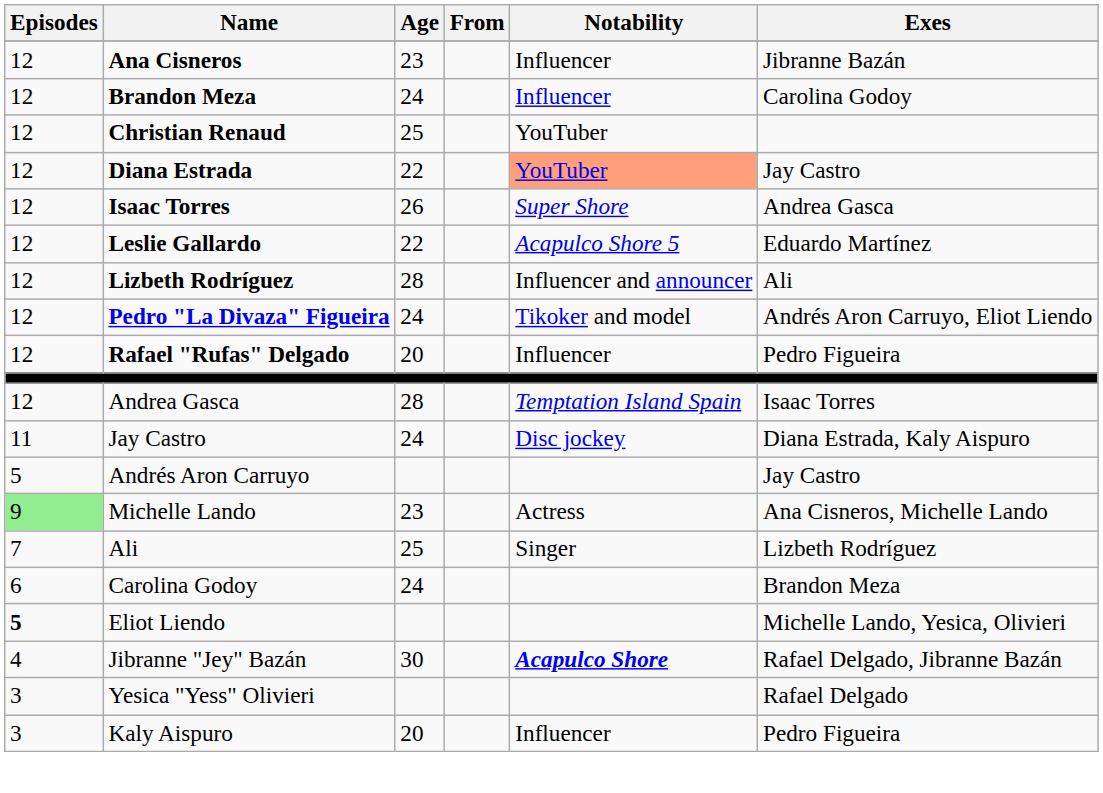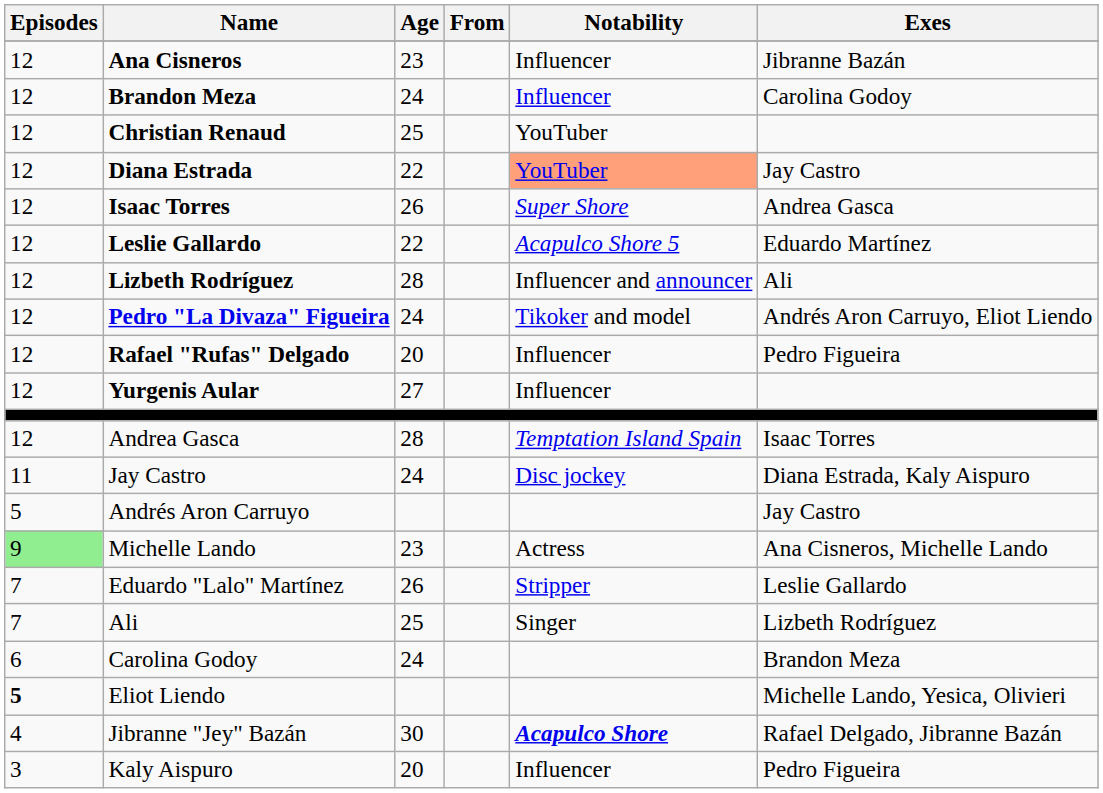 <table class="wikitable sortable">
 <tr>
 <th>Episodes</th>
 <th>Name</th>
 <th>Age</th>
 <th>From</th>
 <th>Notability</th>
 <th>Exes</th>
 </tr>
 <tr>
 </tr>
 <tr>
 <td>12</td>
 <td><strong>Ana Cisneros</strong></td>
 <td>23</td>
 <td></td>
 <td>Influencer</td>
 <td>Jibranne Bazán</td>
 </tr>
 <tr>
 <td>12</td>
 <td><strong>Brandon Meza</strong></td>
 <td>24</td>
 <td></td>
 <td><a href='#'>Influencer</a></td>
 <td>Carolina Godoy</td>
 </tr>
 <tr>
 <td>12</td>
 <td><strong>Christian Renaud</strong></td>
 <td>25</td>
 <td></td>
 <td>YouTuber</td>
 <td></td>
 </tr>
 <tr>
 <td>12</td>
 <td><strong>Diana Estrada</strong></td>
 <td>22</td>
 <td></td>
 <td style="background: lightsalmon;"><a href='#'>YouTuber</a></td>
 <td>Jay Castro</td>
 </tr>
 <tr>
 <td>12</td>
 <td><strong>Isaac Torres</strong></td>
 <td>26</td>
 <td></td>
 <td><em><a href='#'>Super Shore</a></em></td>
 <td>Andrea Gasca</td>
 </tr>
 <tr>
 <td>12</td>
 <td><strong>Leslie Gallardo</strong></td>
 <td>22</td>
 <td></td>
 <td><em><a href='#'>Acapulco Shore 5</a></em></td>
 <td>Eduardo Martínez</td>
 </tr>
 <tr>
 <td>12</td>
 <td><strong>Lizbeth Rodríguez</strong></td>
 <td>28</td>
 <td></td>
 <td>Influencer and <a href='#'>announcer</a></td>
 <td>Ali</td>
 </tr>
 <tr>
 <td>12</td>
 <td><strong><a href='#'>Pedro "La Divaza" Figueira</a></strong></td>
 <td>24</td>
 <td></td>
 <td><a href='#'>Tikoker</a> and model</td>
 <td>Andrés Aron Carruyo, Eliot Liendo</td>
 </tr>
 <tr>
 <td>12</td>
 <td><strong>Rafael "Rufas" Delgado</strong></td>
 <td>20</td>
 <td></td>
 <td>Influencer</td>
 <td>Pedro Figueira</td>
 </tr>
 <tr>
+<td>12</td>
+<td><strong>Yurgenis Aular</strong></td>
+<td>27</td>
+<td></td>
+<td>Influencer</td>
+<td></td>
+</tr>
+<tr>
 <th colspan="6" style="background:#000000;"></th>
 </tr>
 <tr>
 <td>12</td>
 <td>Andrea Gasca</td>
 <td>28</td>
 <td></td>
 <td><em><a href='#'>Temptation Island Spain</a></em></td>
 <td>Isaac Torres</td>
 </tr>
 <tr>
 <td>11</td>
 <td>Jay Castro</td>
 <td>24</td>
 <td></td>
 <td><a href='#'>Disc jockey</a></td>
 <td>Diana Estrada, Kaly Aispuro</td>
 </tr>
 <tr>
 <td>5</td>
 <td>Andrés Aron Carruyo</td>
 <td></td>
 <td></td>
 <td></td>
 <td>Jay Castro</td>
 </tr>
 <tr>
 <td style="background: lightgreen;">9</td>
 <td>Michelle Lando</td>
 <td>23</td>
 <td></td>
 <td>Actress</td>
 <td>Ana Cisneros, Michelle Lando</td>
 </tr>
 <tr>
 <td>7</td>
+<td>Eduardo "Lalo" Martínez</td>
+<td>26</td>
+<td></td>
+<td><a href='#'>Stripper</a></td>
+<td>Leslie Gallardo</td>
+</tr>
+<tr>
+<td>7</td>
 <td>Ali</td>
 <td>25</td>
 <td></td>
 <td>Singer</td>
 <td>Lizbeth Rodríguez</td>
 </tr>
 <tr>
 <td>6</td>
 <td>Carolina Godoy</td>
 <td>24</td>
 <td></td>
 <td></td>
 <td>Brandon Meza</td>
 </tr>
 <tr>
 <td><strong>5</strong></td>
 <td>Eliot Liendo</td>
 <td></td>
 <td></td>
 <td></td>
 <td>Michelle Lando, Yesica, Olivieri</td>
 </tr>
 <tr>
 <td>4</td>
 <td>Jibranne "Jey" Bazán</td>
 <td>30</td>
 <td></td>
 <td><strong><em><a href='#'>Acapulco Shore</a></em></strong></td>
 <td>Rafael Delgado, Jibranne Bazán</td>
 </tr>
 <tr>
 <td>3</td>
-<td>Yesica "Yess" Olivieri</td>
-<td></td>
-<td></td>
-<td></td>
-<td>Rafael Delgado</td>
-</tr>
-<tr>
-<td>3</td>
 <td>Kaly Aispuro</td>
 <td>20</td>
 <td></td>
 <td>Influencer</td>
 <td>Pedro Figueira</td>
 </tr>
 </table>
